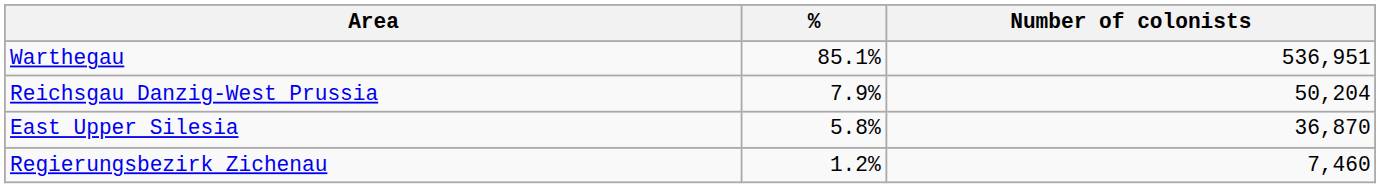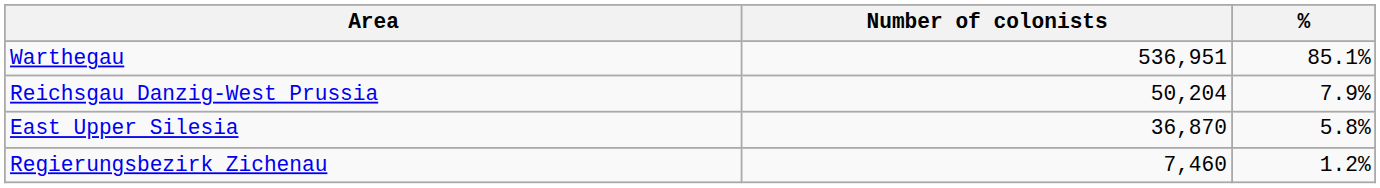 <table class="wikitable" style="width: 60%; font-size: 90%;">
 <tr>
 <th>Area</th>
+<th>Number of colonists</th>
 <th>%</th>
-<th>Number of colonists</th>
 </tr>
 <tr>
 <td><a href='#'>Warthegau</a></td>
+<td style="text-align: right;">536,951</td>
 <td style="text-align: right;">85.1%</td>
-<td style="text-align: right;">536,951</td>
 </tr>
 <tr>
 <td><a href='#'>Reichsgau Danzig-West Prussia</a></td>
+<td style="text-align: right;">50,204</td>
 <td style="text-align: right;">7.9%</td>
-<td style="text-align: right;">50,204</td>
 </tr>
 <tr>
 <td><a href='#'>East Upper Silesia</a></td>
+<td style="text-align: right;">36,870</td>
 <td style="text-align: right;">5.8%</td>
-<td style="text-align: right;">36,870</td>
 </tr>
 <tr>
 <td><a href='#'>Regierungsbezirk Zichenau</a></td>
+<td style="text-align: right;">7,460</td>
 <td style="text-align: right;">1.2%</td>
-<td style="text-align: right;">7,460</td>
 </tr>
 </table>
